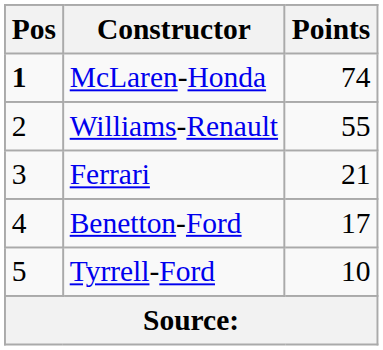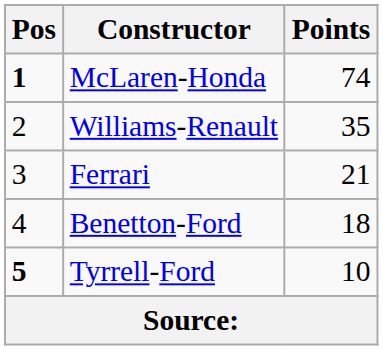 <table class="wikitable" style="font-size: 95%;">
 <tr>
 <th>Pos</th>
 <th>Constructor</th>
 <th>Points</th>
 </tr>
 <tr>
 <td><strong>1</strong></td>
 <td> <a href='#'>McLaren</a>-<a href='#'>Honda</a></td>
 <td align=right>74</td>
 </tr>
 <tr>
 <td>2</td>
 <td> <a href='#'>Williams</a>-<a href='#'>Renault</a></td>
-<td align=right>55</td>
+<td align=right>35</td>
 </tr>
 <tr>
 <td>3</td>
 <td> <a href='#'>Ferrari</a></td>
 <td align=right>21</td>
 </tr>
 <tr>
 <td>4</td>
 <td> <a href='#'>Benetton</a>-<a href='#'>Ford</a></td>
-<td align=right>17</td>
+<td align=right>18</td>
 </tr>
 <tr>
-<td>5</td>
+<td><strong>5</strong></td>
 <td> <a href='#'>Tyrrell</a>-<a href='#'>Ford</a></td>
 <td align=right>10</td>
 </tr>
 <tr>
 <th colspan=4>Source: </th>
 </tr>
 </table>
